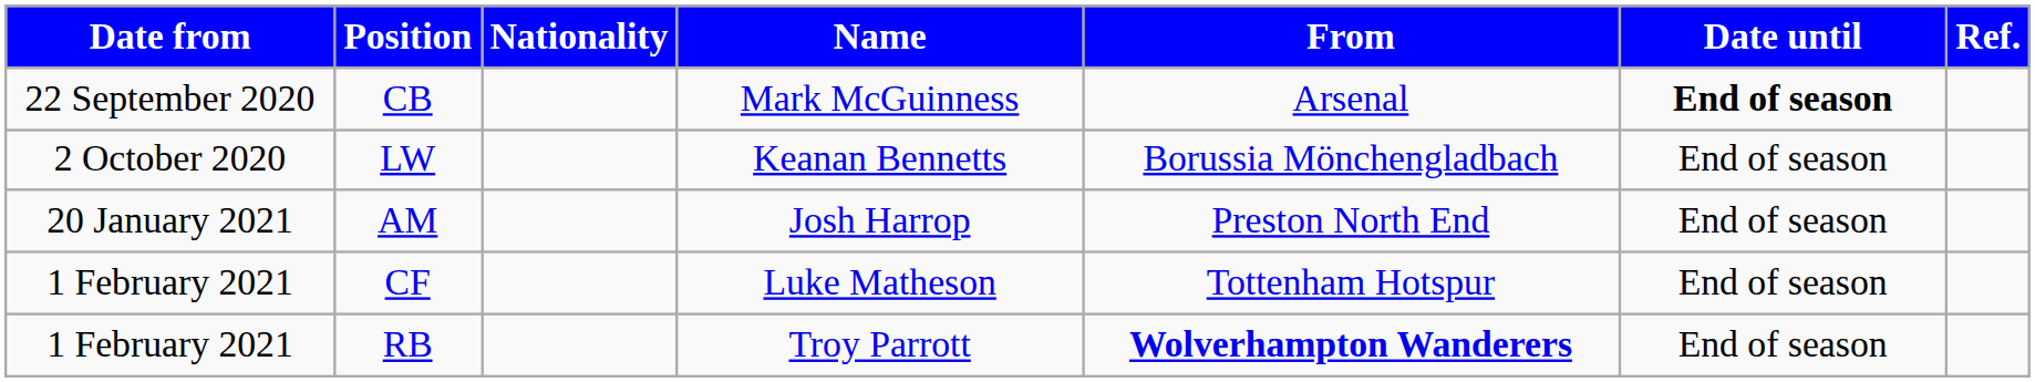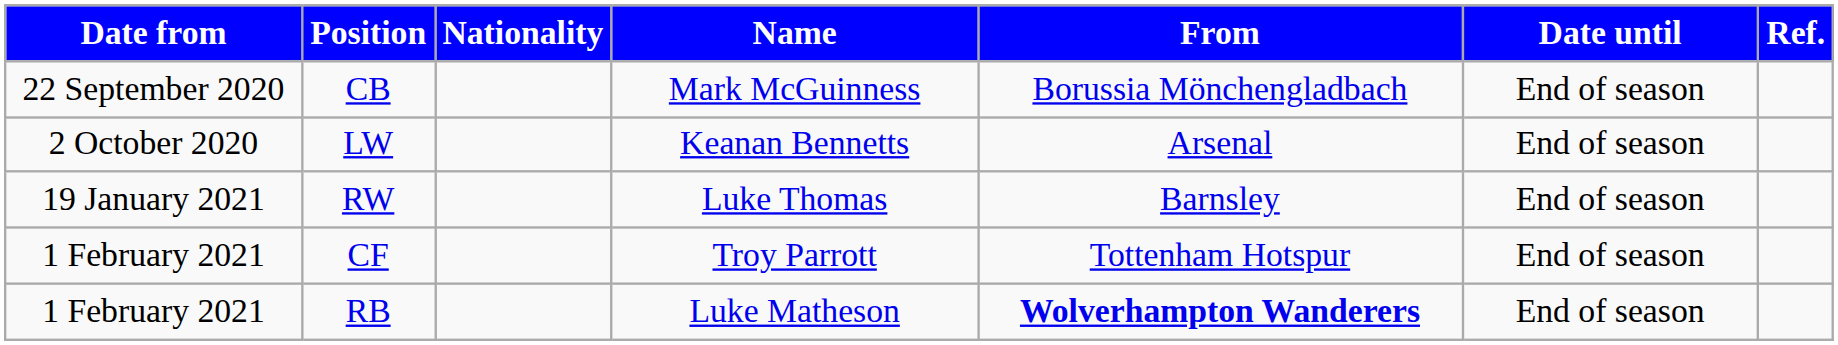 <table class="wikitable"  style="text-align:center; font-size:90%; ">
 <tr>
 <th style="background:blue; color:white; width:120px;">Date from</th>
 <th style="background:blue; color:white; width:50px;">Position</th>
 <th style="background:blue; color:white; width:50px;">Nationality</th>
 <th style="background:blue; color:white; width:150px;">Name</th>
 <th style="background:blue; color:white; width:200px;">From</th>
 <th style="background:blue; color:white; width:120px;">Date until</th>
 <th style="background:blue; color:white; width:25px;">Ref.</th>
 </tr>
 <tr>
 <td>22 September 2020</td>
 <td><a href='#'>CB</a></td>
 <td></td>
 <td><a href='#'>Mark McGuinness</a></td>
-<td> <a href='#'>Arsenal</a></td>
-<td><strong>End of season</strong></td>
+<td> <a href='#'>Borussia Mönchengladbach</a></td>
+<td>End of season</td>
 <td></td>
 </tr>
 <tr>
 <td>2 October 2020</td>
 <td><a href='#'>LW</a></td>
 <td></td>
 <td><a href='#'>Keanan Bennetts</a></td>
-<td> <a href='#'>Borussia Mönchengladbach</a></td>
+<td> <a href='#'>Arsenal</a></td>
 <td>End of season</td>
 <td></td>
 </tr>
 <tr>
-<td>20 January 2021</td>
-<td><a href='#'>AM</a></td>
+<td>19 January 2021</td>
+<td><a href='#'>RW</a></td>
 <td></td>
-<td><a href='#'>Josh Harrop</a></td>
-<td> <a href='#'>Preston North End</a></td>
+<td><a href='#'>Luke Thomas</a></td>
+<td> <a href='#'>Barnsley</a></td>
 <td>End of season</td>
 <td></td>
 </tr>
 <tr>
 <td>1 February 2021</td>
 <td><a href='#'>CF</a></td>
 <td></td>
-<td><a href='#'>Luke Matheson</a></td>
+<td><a href='#'>Troy Parrott</a></td>
 <td> <a href='#'>Tottenham Hotspur</a></td>
 <td>End of season</td>
 <td></td>
 </tr>
 <tr>
 <td>1 February 2021</td>
 <td><a href='#'>RB</a></td>
 <td></td>
-<td><a href='#'>Troy Parrott</a></td>
+<td><a href='#'>Luke Matheson</a></td>
 <td><strong> <a href='#'>Wolverhampton Wanderers</a></strong></td>
 <td>End of season</td>
 <td></td>
 </tr>
 </table>
